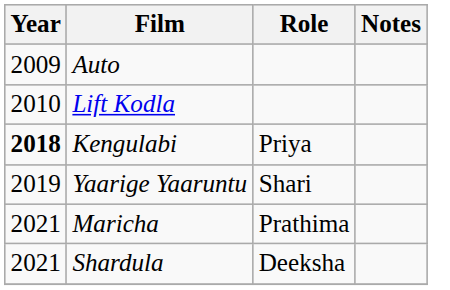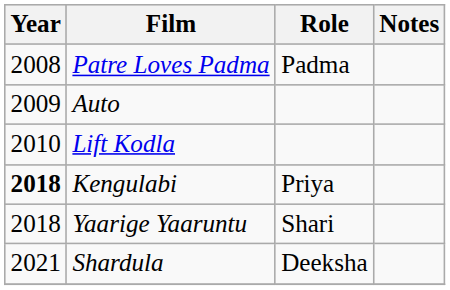 <table class="wikitable sortable">
 <tr>
 <th>Year</th>
 <th>Film</th>
 <th>Role</th>
 <th>Notes</th>
+</tr>
+<tr>
+<td>2008</td>
+<td><em><a href='#'>Patre Loves Padma</a></em></td>
+<td>Padma</td>
+<td></td>
 </tr>
 <tr>
 <td>2009</td>
 <td><em>Auto</em></td>
 <td></td>
 <td></td>
 </tr>
 <tr>
 <td>2010</td>
 <td><em><a href='#'>Lift Kodla</a></em></td>
 <td></td>
 <td></td>
 </tr>
 <tr>
 <td><strong>2018</strong></td>
 <td><em>Kengulabi</em></td>
 <td>Priya</td>
 <td></td>
 </tr>
 <tr>
-<td>2019</td>
+<td>2018</td>
 <td><em>Yaarige Yaaruntu</em></td>
 <td>Shari</td>
-<td></td>
-</tr>
-<tr>
-<td>2021</td>
-<td><em>Maricha</em></td>
-<td>Prathima</td>
 <td></td>
 </tr>
 <tr>
 <td>2021</td>
 <td><em>Shardula</em></td>
 <td>Deeksha</td>
 <td></td>
 </tr>
 <tr>
 </tr>
 </table>
